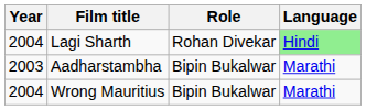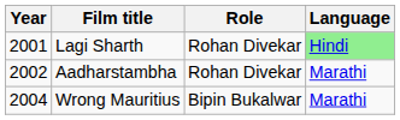 <table class="wikitable">
 <tr>
 <th>Year</th>
 <th>Film title</th>
 <th>Role</th>
 <th>Language</th>
 </tr>
 <tr>
-<td>2004</td>
+<td>2001</td>
 <td>Lagi Sharth</td>
 <td>Rohan Divekar</td>
 <td style="background: lightgreen;"><a href='#'>Hindi</a></td>
 </tr>
 <tr>
-<td>2003</td>
+<td>2002</td>
 <td>Aadharstambha</td>
-<td>Bipin Bukalwar</td>
+<td>Rohan Divekar</td>
 <td><a href='#'>Marathi</a></td>
 </tr>
 <tr>
 <td>2004</td>
 <td>Wrong Mauritius</td>
 <td>Bipin Bukalwar</td>
 <td><a href='#'>Marathi</a></td>
 </tr>
 </table>
